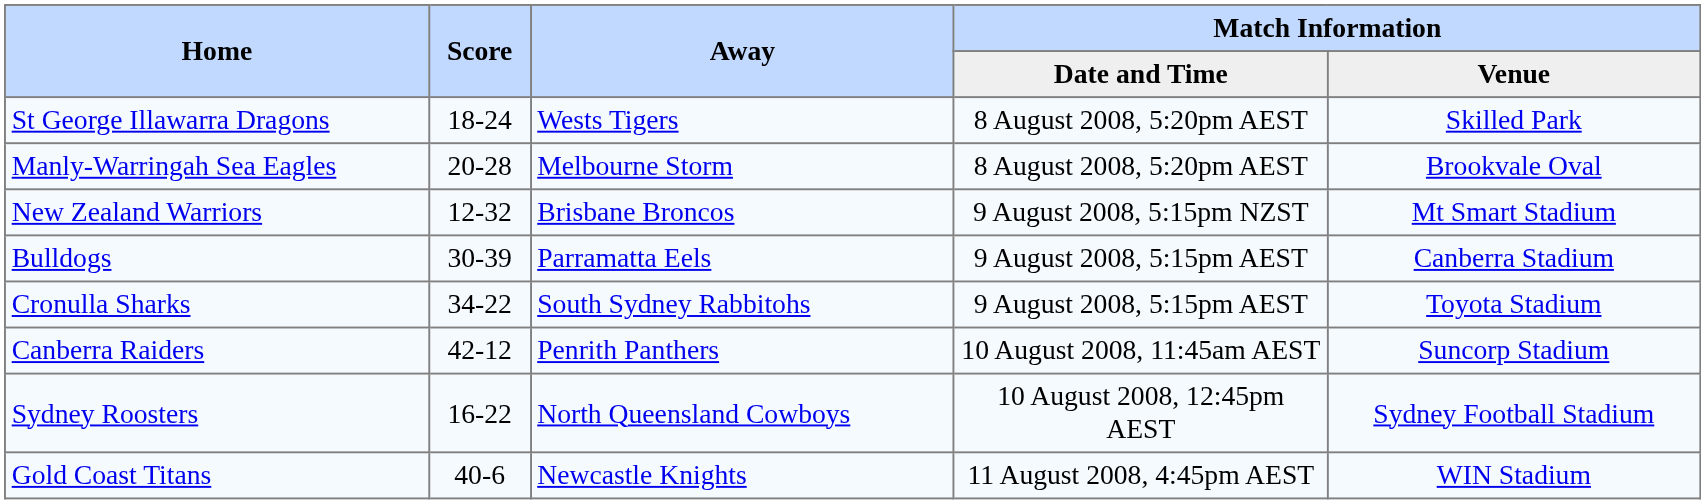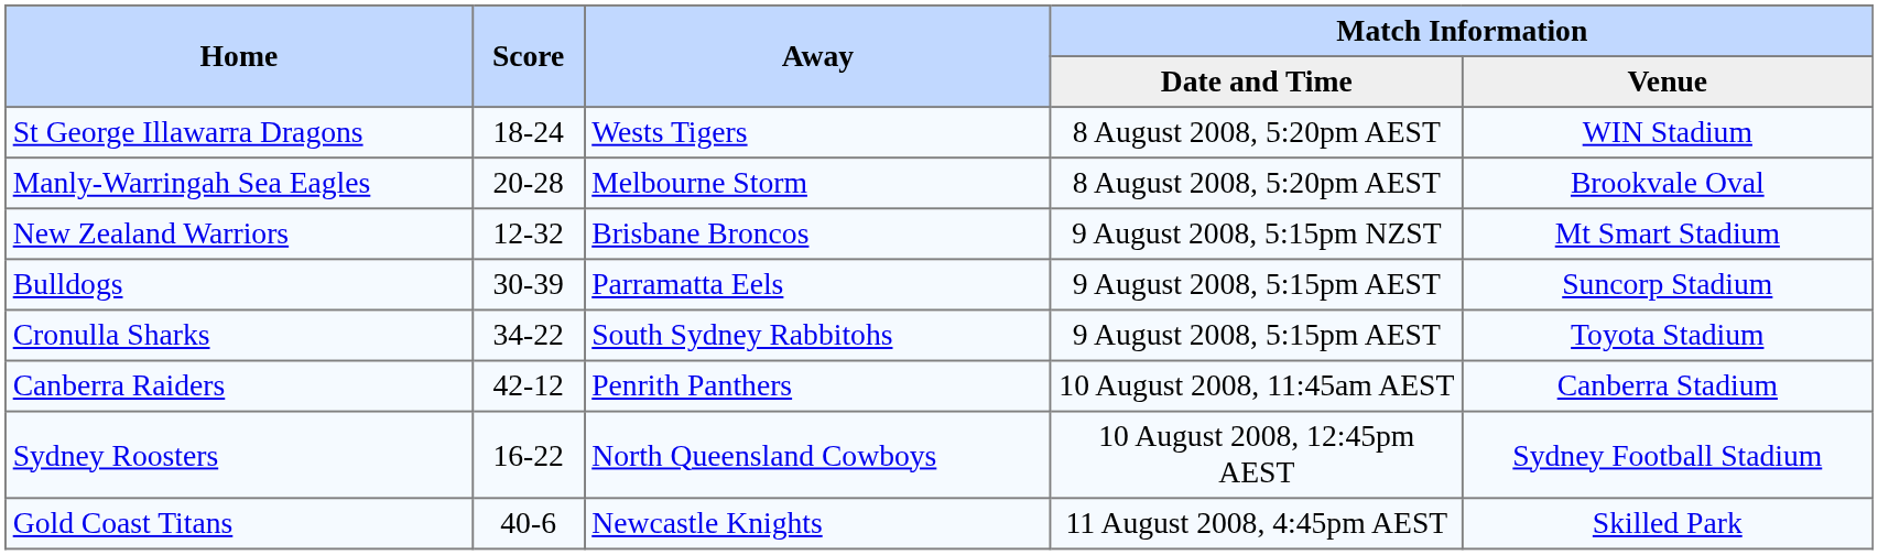 <table border=1 style="border-collapse:collapse; font-size:90%;" cellpadding=3 cellspacing=0 width=100%>
 <tr bgcolor=#C1D8FF>
 <th rowspan=2 width=25%>Home</th>
 <th rowspan=2 width=6%>Score</th>
 <th rowspan=2 width=25%>Away</th>
 <th colspan=6>Match Information</th>
 </tr>
 <tr bgcolor=#EFEFEF>
 <th width=22%>Date and Time</th>
 <th width=22%>Venue</th>
 </tr>
 <tr align=center bgcolor=#F5FAFF>
 <td align=left> <a href='#'>St George Illawarra Dragons</a></td>
 <td>18-24</td>
 <td align=left> <a href='#'>Wests Tigers</a></td>
 <td>8 August 2008, 5:20pm AEST</td>
-<td><a href='#'>Skilled Park</a></td>
+<td><a href='#'>WIN Stadium</a></td>
 </tr>
 <tr align=center bgcolor=#F5FAFF>
 <td align=left> <a href='#'>Manly-Warringah Sea Eagles</a></td>
 <td>20-28</td>
 <td align=left> <a href='#'>Melbourne Storm</a></td>
 <td>8 August 2008, 5:20pm AEST</td>
 <td><a href='#'>Brookvale Oval</a></td>
 </tr>
 <tr align=center bgcolor=#F5FAFF>
 <td align=left> <a href='#'>New Zealand Warriors</a></td>
 <td>12-32</td>
 <td align=left> <a href='#'>Brisbane Broncos</a></td>
 <td>9 August 2008, 5:15pm NZST</td>
 <td><a href='#'>Mt Smart Stadium</a></td>
 </tr>
 <tr align=center bgcolor=#F5FAFF>
 <td align=left> <a href='#'>Bulldogs</a></td>
 <td>30-39</td>
 <td align=left> <a href='#'>Parramatta Eels</a></td>
 <td>9 August 2008, 5:15pm AEST</td>
-<td><a href='#'>Canberra Stadium</a></td>
+<td><a href='#'>Suncorp Stadium</a></td>
 </tr>
 <tr align=center bgcolor=#F5FAFF>
 <td align=left> <a href='#'>Cronulla Sharks</a></td>
 <td>34-22</td>
 <td align=left> <a href='#'>South Sydney Rabbitohs</a></td>
 <td>9 August 2008, 5:15pm AEST</td>
 <td><a href='#'>Toyota Stadium</a></td>
 </tr>
 <tr align=center bgcolor=#F5FAFF>
 <td align=left> <a href='#'>Canberra Raiders</a></td>
 <td>42-12</td>
 <td align=left> <a href='#'>Penrith Panthers</a></td>
 <td>10 August 2008, 11:45am AEST</td>
-<td><a href='#'>Suncorp Stadium</a></td>
+<td><a href='#'>Canberra Stadium</a></td>
 </tr>
 <tr align=center bgcolor=#F5FAFF>
 <td align=left> <a href='#'>Sydney Roosters</a></td>
 <td>16-22</td>
 <td align=left> <a href='#'>North Queensland Cowboys</a></td>
 <td>10 August 2008, 12:45pm AEST</td>
 <td><a href='#'>Sydney Football Stadium</a></td>
 </tr>
 <tr align=center bgcolor=#F5FAFF>
 <td align=left> <a href='#'>Gold Coast Titans</a></td>
 <td>40-6</td>
 <td align=left> <a href='#'>Newcastle Knights</a></td>
 <td>11 August 2008, 4:45pm AEST</td>
-<td><a href='#'>WIN Stadium</a></td>
+<td><a href='#'>Skilled Park</a></td>
 </tr>
 </table>
